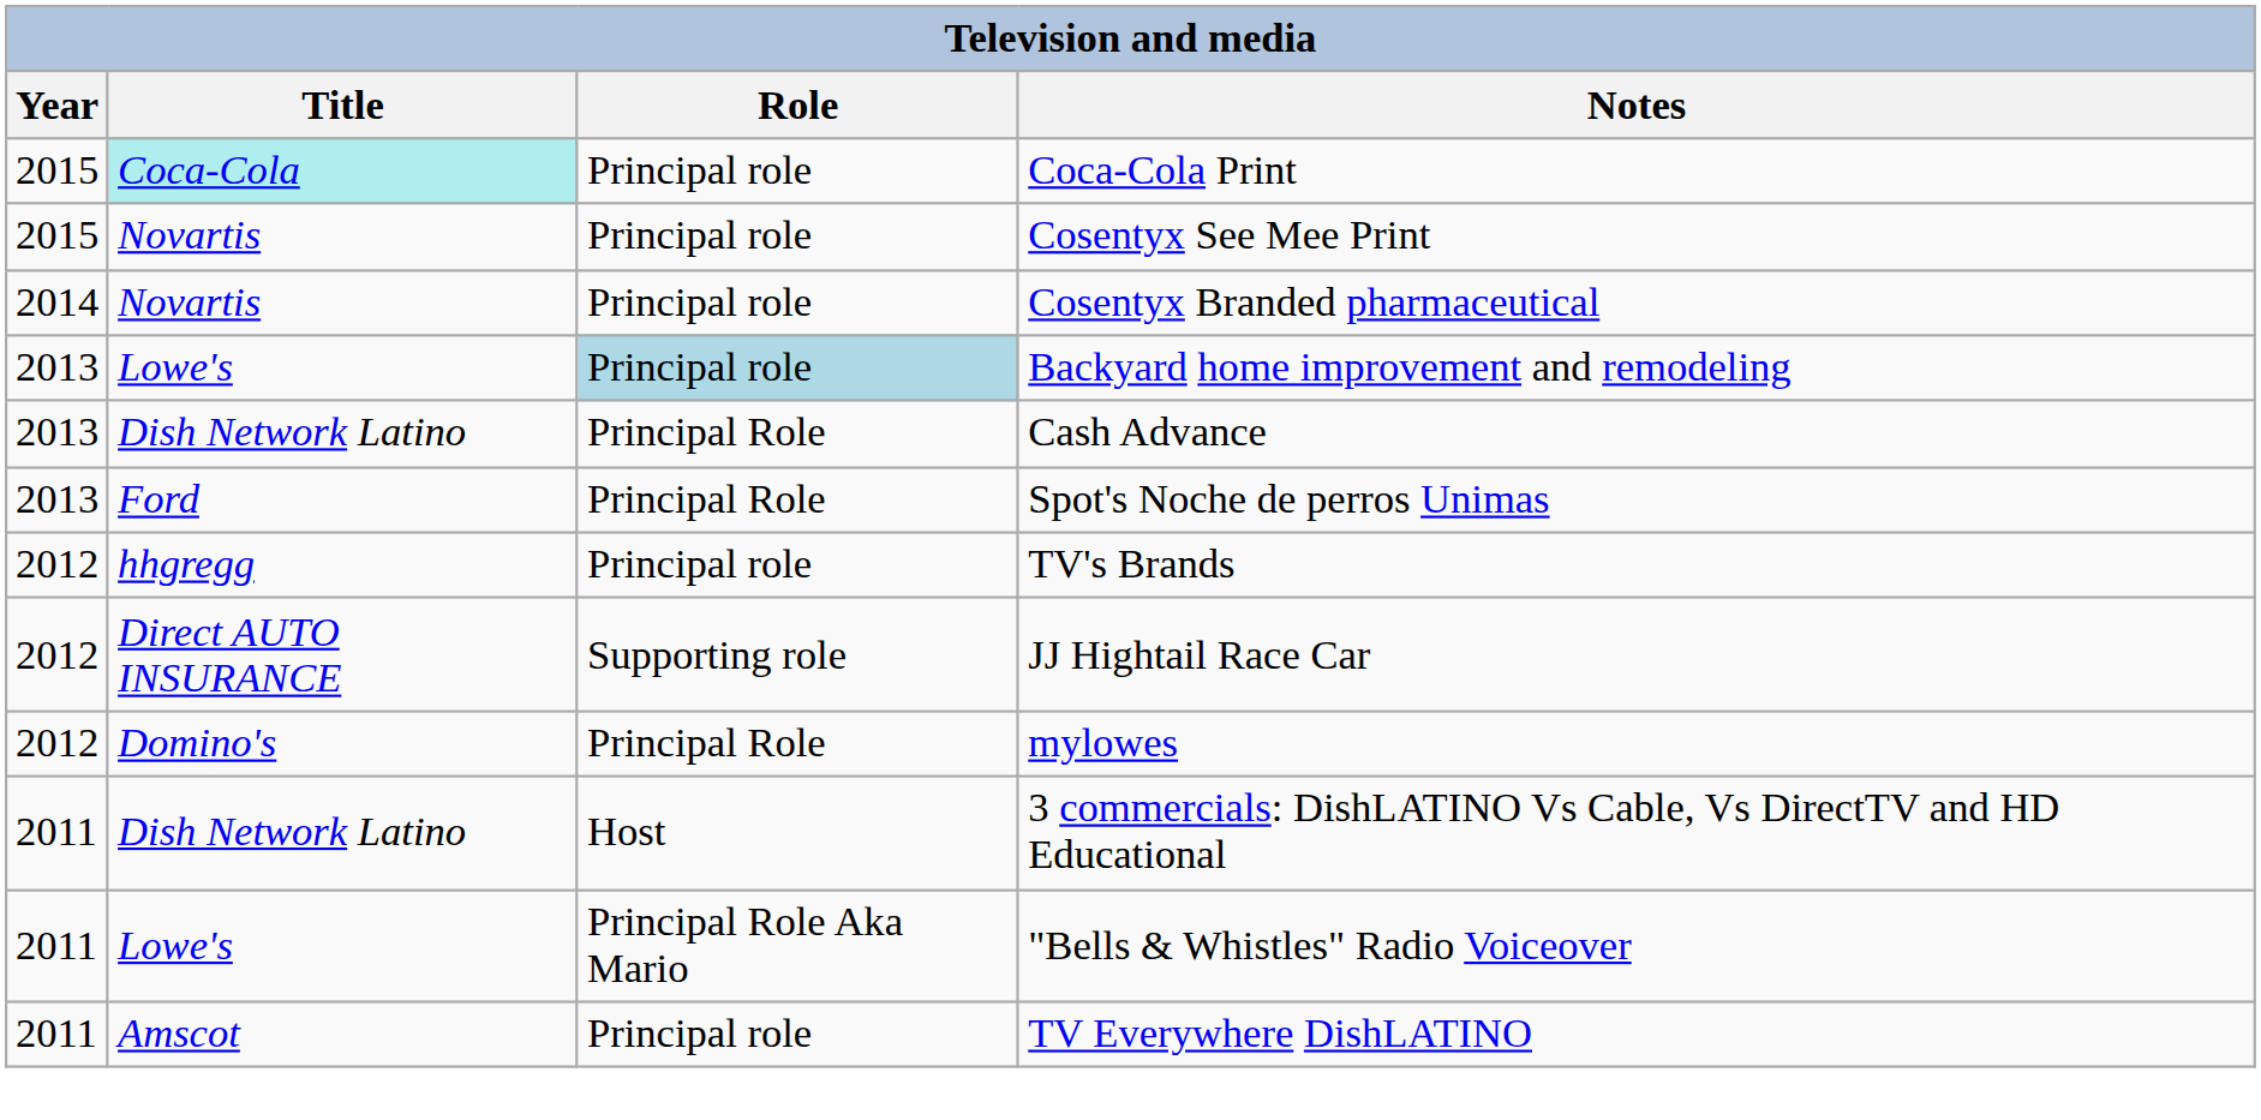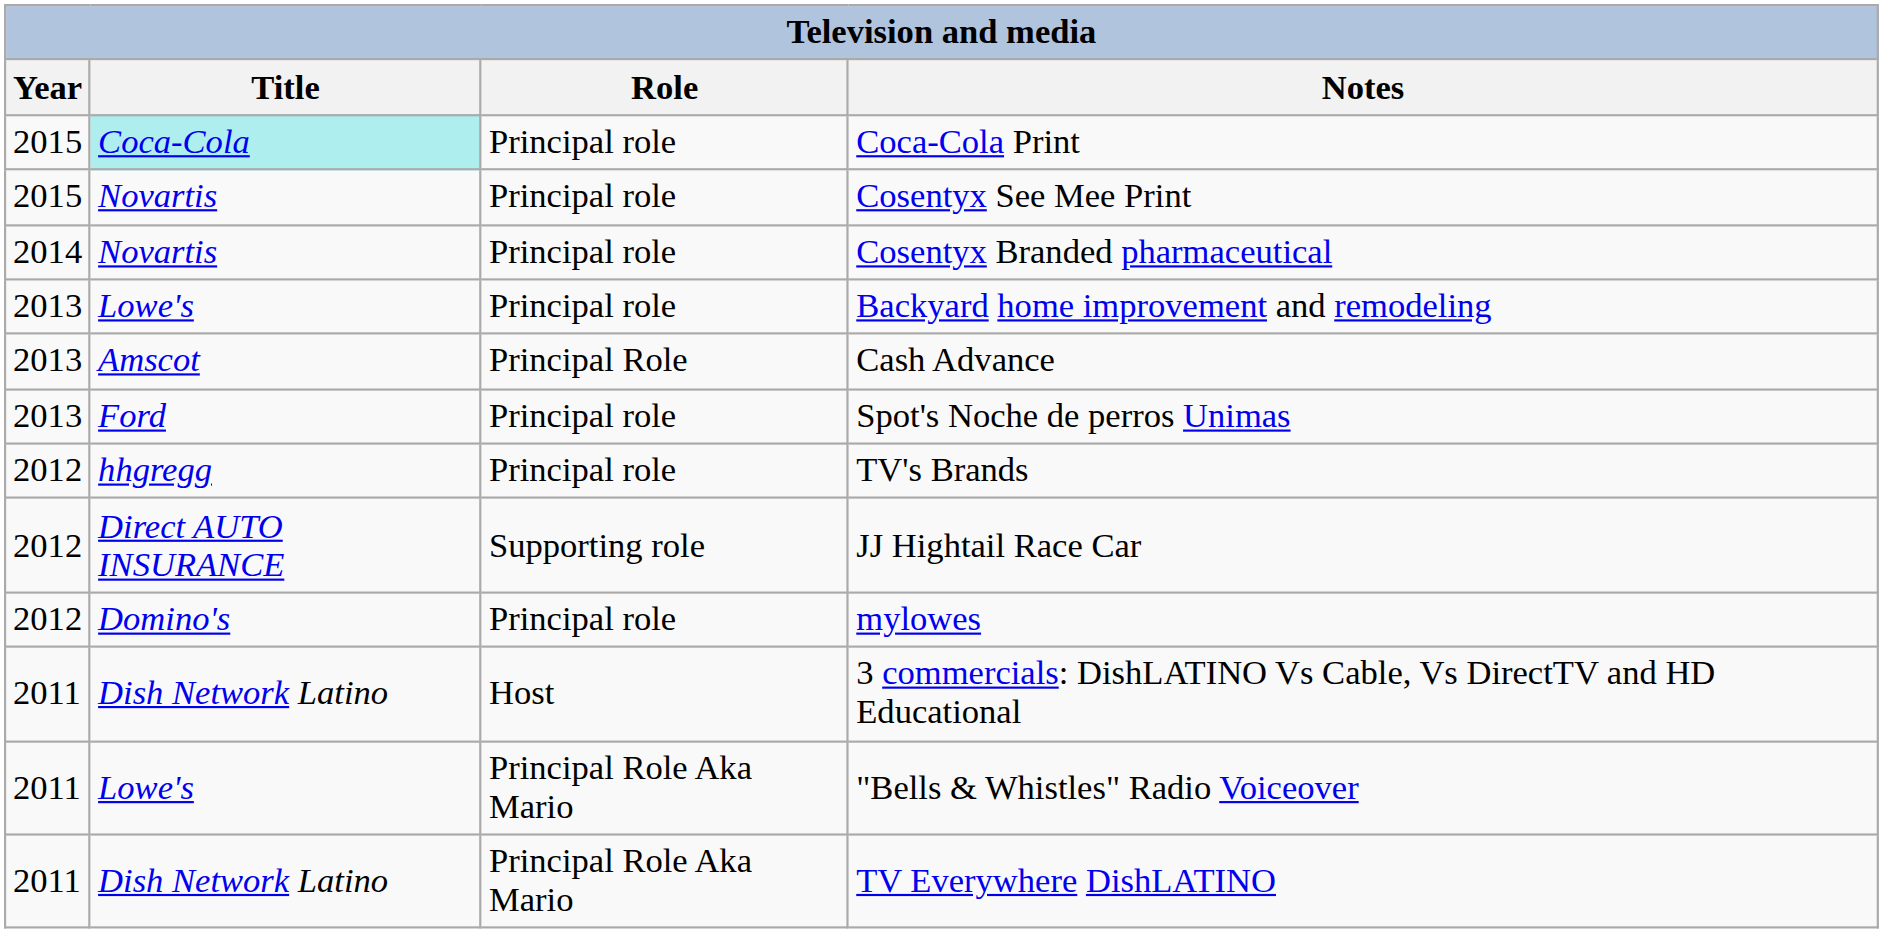 <table class="wikitable">
 <tr>
 <th colspan="5" style="background:LightSteelBlue;">Television and media</th>
 </tr>
 <tr>
 <th>Year</th>
 <th>Title</th>
 <th>Role</th>
 <th>Notes</th>
 </tr>
 <tr>
 <td>2015</td>
 <td style="background: paleturquoise;"><em><a href='#'>Coca-Cola</a></em></td>
 <td>Principal role</td>
 <td><a href='#'>Coca-Cola</a> Print</td>
 </tr>
 <tr>
 <td>2015</td>
 <td><em><a href='#'>Novartis</a></em></td>
 <td>Principal role</td>
 <td><a href='#'>Cosentyx</a> See Mee Print</td>
 </tr>
 <tr>
 <td>2014</td>
 <td><em><a href='#'>Novartis</a></em></td>
 <td>Principal role</td>
 <td><a href='#'>Cosentyx</a> Branded <a href='#'>pharmaceutical</a></td>
 </tr>
 <tr>
 <td>2013</td>
 <td><em><a href='#'>Lowe's</a></em></td>
-<td style="background: lightblue;">Principal role</td>
+<td>Principal role</td>
 <td><a href='#'>Backyard</a> <a href='#'>home improvement</a> and <a href='#'>remodeling</a></td>
 </tr>
 <tr>
 <td>2013</td>
-<td><em><a href='#'>Dish Network</a> Latino </em></td>
+<td><em><a href='#'>Amscot</a></em></td>
 <td>Principal Role</td>
 <td>Cash Advance</td>
 </tr>
 <tr>
 <td>2013</td>
 <td><em><a href='#'>Ford</a></em></td>
-<td>Principal Role</td>
+<td>Principal role</td>
 <td>Spot's Noche de perros <a href='#'>Unimas</a></td>
 </tr>
 <tr>
 <td>2012</td>
 <td><em><a href='#'>hhgregg</a></em></td>
 <td>Principal role</td>
 <td>TV's Brands</td>
 </tr>
 <tr>
 <td>2012</td>
 <td><em><a href='#'>Direct AUTO INSURANCE</a></em></td>
 <td>Supporting role</td>
 <td>JJ Hightail Race Car</td>
 </tr>
 <tr>
 <td>2012</td>
 <td><em><a href='#'>Domino's</a></em></td>
-<td>Principal Role</td>
+<td>Principal role</td>
 <td><a href='#'>mylowes</a></td>
 </tr>
 <tr>
 <td>2011</td>
 <td><em><a href='#'>Dish Network</a> Latino </em></td>
 <td>Host</td>
 <td>3 <a href='#'>commercials</a>: DishLATINO Vs Cable, Vs DirectTV and HD Educational</td>
 </tr>
 <tr>
 <td>2011</td>
 <td><em><a href='#'>Lowe's</a></em></td>
 <td>Principal Role Aka Mario</td>
 <td>"Bells & Whistles" Radio <a href='#'>Voiceover</a></td>
 </tr>
 <tr>
 <td>2011</td>
-<td><em><a href='#'>Amscot</a></em></td>
-<td>Principal role</td>
+<td><em><a href='#'>Dish Network</a> Latino </em></td>
+<td>Principal Role Aka Mario</td>
 <td><a href='#'>TV Everywhere</a> <a href='#'>DishLATINO</a></td>
 </tr>
 </table>
